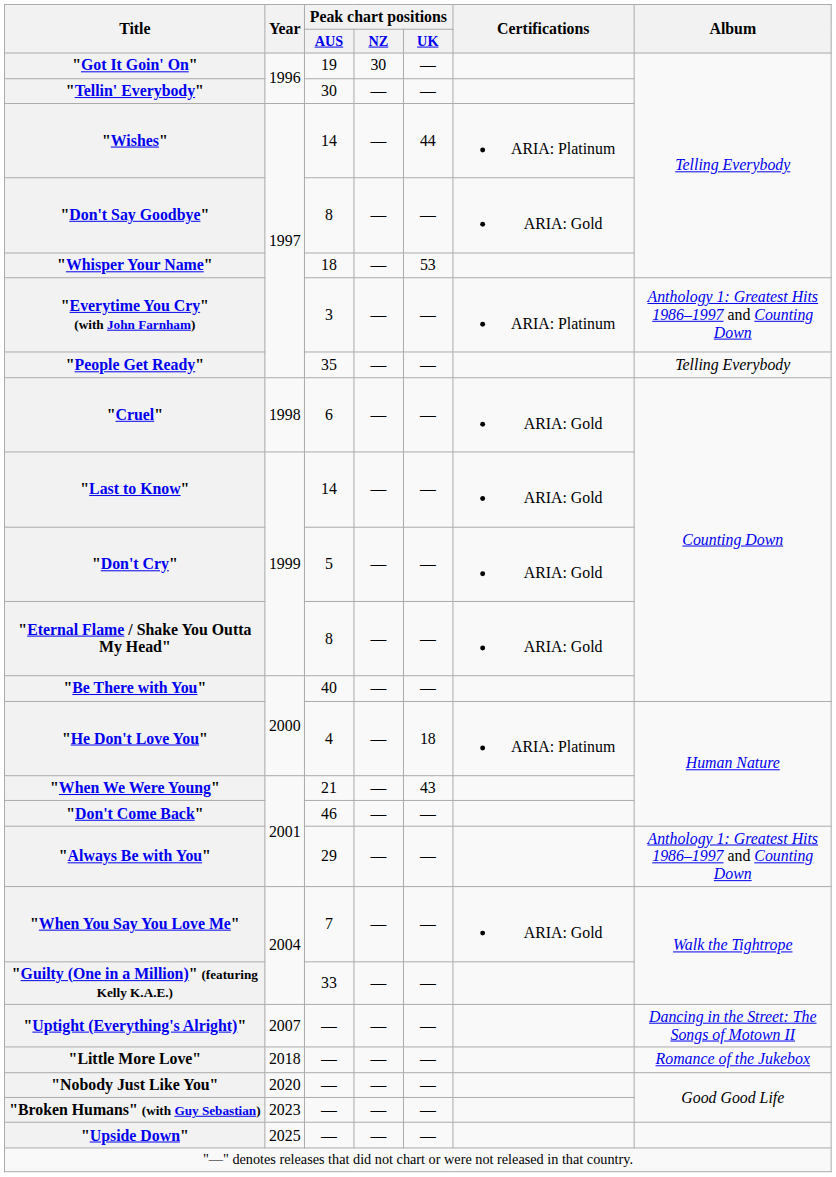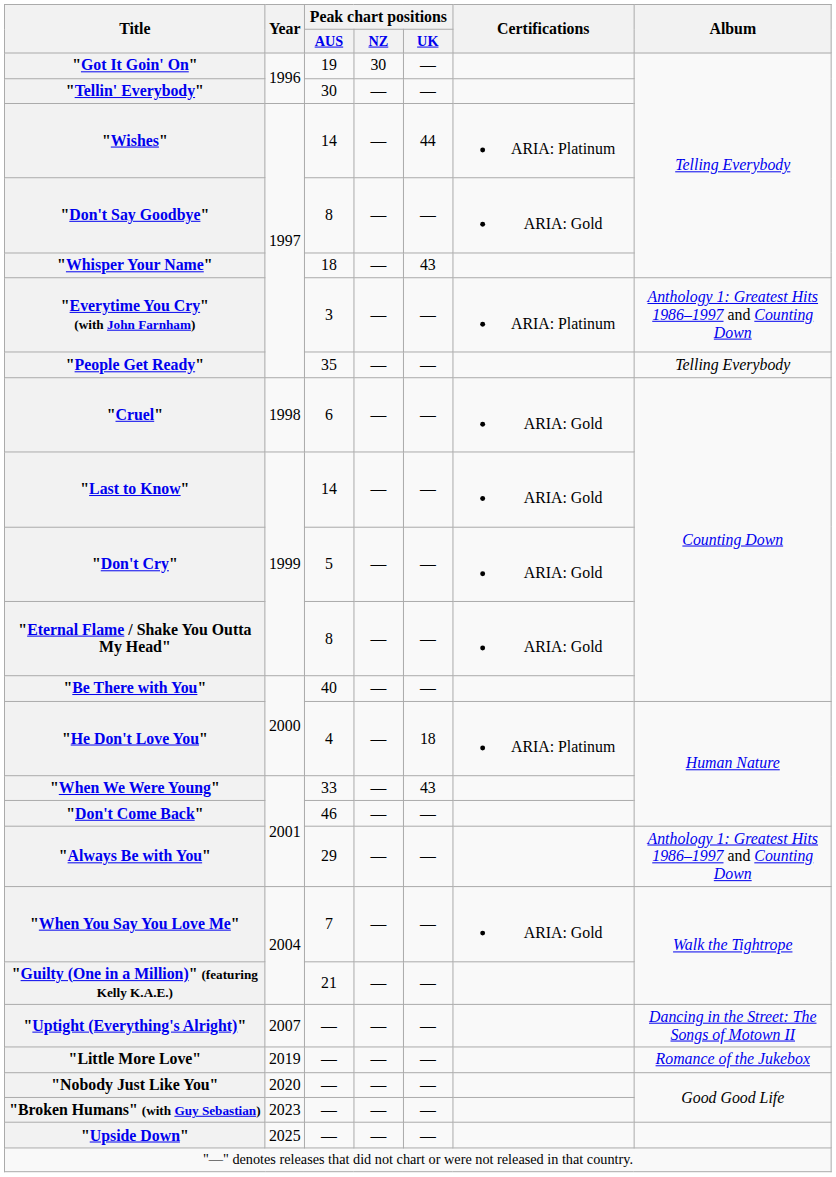 <table class="wikitable plainrowheaders" style="text-align:center;" border="1">
 <tr>
 <th scope="col" rowspan="2" style="width:16em;">Title</th>
 <th scope="col" rowspan="2" style="width:1em;">Year</th>
 <th scope="col" colspan="3">Peak chart positions</th>
 <th scope="col" rowspan="2" style="width:11em;">Certifications</th>
 <th scope="col" rowspan="2" style="width:12em;">Album</th>
 </tr>
 <tr>
 <th scope="col" style="width:3em;font-size:90%;"><a href='#'>AUS</a><br></th>
 <th scope="col" style="width:3em;font-size:90%;"><a href='#'>NZ</a><br></th>
 <th scope="col" style="width:3em;font-size:90%;"><a href='#'>UK</a><br></th>
 </tr>
 <tr>
 <th scope="row">"<a href='#'>Got It Goin' On</a>"</th>
 <td rowspan="2">1996</td>
 <td>19</td>
 <td>30</td>
 <td>—</td>
 <td></td>
 <td rowspan="5"><em><a href='#'>Telling Everybody</a></em></td>
 </tr>
 <tr>
 <th scope="row">"<a href='#'>Tellin' Everybody</a>"</th>
 <td>30</td>
 <td>—</td>
 <td>—</td>
 <td></td>
 </tr>
 <tr>
 <th scope="row">"<a href='#'>Wishes</a>"</th>
 <td rowspan="5">1997</td>
 <td>14</td>
 <td>—</td>
 <td>44</td>
 <td><br><ul><li>ARIA: Platinum</li></ul></td>
 </tr>
 <tr>
 <th scope="row">"<a href='#'>Don't Say Goodbye</a>"</th>
 <td>8</td>
 <td>—</td>
 <td>—</td>
 <td><br><ul><li>ARIA: Gold</li></ul></td>
 </tr>
 <tr>
 <th scope="row">"<a href='#'>Whisper Your Name</a>"</th>
 <td>18</td>
 <td>—</td>
-<td>53</td>
+<td>43</td>
 <td></td>
 </tr>
 <tr>
 <th scope="row">"<a href='#'>Everytime You Cry</a>"<br><small>(with <a href='#'>John Farnham</a>)</small></th>
 <td>3</td>
 <td>—</td>
 <td>—</td>
 <td><br><ul><li>ARIA: Platinum</li></ul></td>
 <td><em><a href='#'>Anthology 1: Greatest Hits<br>1986–1997</a></em> and <em><a href='#'>Counting Down</a></em></td>
 </tr>
 <tr>
 <th scope="row">"<a href='#'>People Get Ready</a>"</th>
 <td>35</td>
 <td>—</td>
 <td>—</td>
 <td></td>
 <td><em>Telling Everybody</em></td>
 </tr>
 <tr>
 <th scope="row">"<a href='#'>Cruel</a>"</th>
 <td>1998</td>
 <td>6</td>
 <td>—</td>
 <td>—</td>
 <td><br><ul><li>ARIA: Gold</li></ul></td>
 <td rowspan="5"><em><a href='#'>Counting Down</a></em></td>
 </tr>
 <tr>
 <th scope="row">"<a href='#'>Last to Know</a>"</th>
 <td rowspan="3">1999</td>
 <td>14</td>
 <td>—</td>
 <td>—</td>
 <td><br><ul><li>ARIA: Gold</li></ul></td>
 </tr>
 <tr>
 <th scope="row">"<a href='#'>Don't Cry</a>"</th>
 <td>5</td>
 <td>—</td>
 <td>—</td>
 <td><br><ul><li>ARIA: Gold</li></ul></td>
 </tr>
 <tr>
 <th scope="row">"<a href='#'>Eternal Flame</a> / Shake You Outta My Head"</th>
 <td>8</td>
 <td>—</td>
 <td>—</td>
 <td><br><ul><li>ARIA: Gold</li></ul></td>
 </tr>
 <tr>
 <th scope="row">"<a href='#'>Be There with You</a>"</th>
 <td rowspan="2">2000</td>
 <td>40</td>
 <td>—</td>
 <td>—</td>
 <td></td>
 </tr>
 <tr>
 <th scope="row">"<a href='#'>He Don't Love You</a>"</th>
 <td>4</td>
 <td>—</td>
 <td>18</td>
 <td><br><ul><li>ARIA: Platinum</li></ul></td>
 <td rowspan="3"><em><a href='#'>Human Nature</a></em></td>
 </tr>
 <tr>
 <th scope="row">"<a href='#'>When We Were Young</a>"</th>
 <td rowspan="3">2001</td>
-<td>21</td>
+<td>33</td>
 <td>—</td>
 <td>43</td>
 <td></td>
 </tr>
 <tr>
 <th scope="row">"<a href='#'>Don't Come Back</a>"</th>
 <td>46</td>
 <td>—</td>
 <td>—</td>
 <td></td>
 </tr>
 <tr>
 <th scope="row">"<a href='#'>Always Be with You</a>"</th>
 <td>29</td>
 <td>—</td>
 <td>—</td>
 <td></td>
 <td><em><a href='#'>Anthology 1: Greatest Hits<br>1986–1997</a></em> and <em><a href='#'>Counting Down</a></em></td>
 </tr>
 <tr>
 <th scope="row">"<a href='#'>When You Say You Love Me</a>"</th>
 <td rowspan="2">2004</td>
 <td>7</td>
 <td>—</td>
 <td>—</td>
 <td><br><ul><li>ARIA: Gold</li></ul></td>
 <td rowspan="2"><em><a href='#'>Walk the Tightrope</a></em></td>
 </tr>
 <tr>
 <th scope="row">"<a href='#'>Guilty (One in a Million)</a>" <small> (featuring Kelly K.A.E.)</small></th>
-<td>33</td>
+<td>21</td>
 <td>—</td>
 <td>—</td>
 <td></td>
 </tr>
 <tr>
 <th scope="row">"<a href='#'>Uptight (Everything's Alright)</a>"</th>
 <td>2007</td>
 <td>—</td>
 <td>—</td>
 <td>—</td>
 <td></td>
 <td><em><a href='#'>Dancing in the Street: The Songs of Motown II</a></em></td>
 </tr>
 <tr>
 <th scope="row">"Little More Love"</th>
-<td>2018</td>
+<td>2019</td>
 <td>—</td>
 <td>—</td>
 <td>—</td>
 <td></td>
 <td><em><a href='#'>Romance of the Jukebox</a></em></td>
 </tr>
 <tr>
 <th scope="row">"Nobody Just Like You"</th>
 <td>2020</td>
 <td>—</td>
 <td>—</td>
 <td>—</td>
 <td></td>
 <td rowspan="2"><em>Good Good Life</em></td>
 </tr>
 <tr>
 <th scope="row">"Broken Humans" <small> (with <a href='#'>Guy Sebastian</a>)</small></th>
 <td>2023</td>
 <td>—</td>
 <td>—</td>
 <td>—</td>
 <td></td>
 </tr>
 <tr>
 <th scope="row">"<a href='#'>Upside Down</a>"</th>
 <td>2025</td>
 <td>—</td>
 <td>—</td>
 <td>—</td>
 <td></td>
 <td></td>
 </tr>
 <tr>
 <td align="center" colspan="7" style="font-size: 90%">"—" denotes releases that did not chart or were not released in that country.</td>
 </tr>
 </table>
